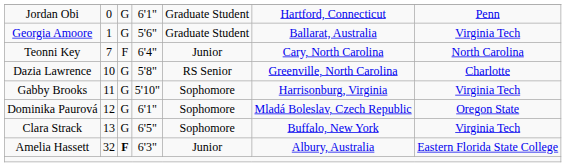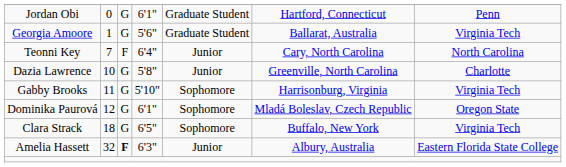 <table class="wikitable sortable" style="text-align: center">
 <tr align=center>
 </tr>
 <tr>
 <td>Jordan Obi</td>
 <td>0</td>
 <td>G</td>
 <td>6'1"</td>
 <td>Graduate Student</td>
 <td><a href='#'>Hartford, Connecticut</a></td>
 <td><a href='#'>Penn</a></td>
 </tr>
 <tr>
 <td><a href='#'>Georgia Amoore</a></td>
 <td>1</td>
 <td>G</td>
 <td>5'6"</td>
 <td>Graduate Student</td>
 <td><a href='#'>Ballarat, Australia</a></td>
 <td><a href='#'>Virginia Tech</a></td>
 </tr>
 <tr>
 <td>Teonni Key</td>
 <td>7</td>
 <td>F</td>
 <td>6'4"</td>
 <td>Junior</td>
 <td><a href='#'>Cary, North Carolina</a></td>
 <td><a href='#'>North Carolina</a></td>
 </tr>
 <tr>
 <td>Dazia Lawrence</td>
 <td>10</td>
 <td>G</td>
 <td>5'8"</td>
-<td>RS Senior</td>
+<td>Junior</td>
 <td><a href='#'>Greenville, North Carolina</a></td>
 <td><a href='#'>Charlotte</a></td>
 </tr>
 <tr>
 <td>Gabby Brooks</td>
 <td>11</td>
 <td>G</td>
 <td>5'10"</td>
 <td>Sophomore</td>
 <td><a href='#'>Harrisonburg, Virginia</a></td>
 <td><a href='#'>Virginia Tech</a></td>
 </tr>
 <tr>
 <td>Dominika Paurová</td>
 <td>12</td>
 <td>G</td>
 <td>6'1"</td>
 <td>Sophomore</td>
 <td><a href='#'>Mladá Boleslav, Czech Republic</a></td>
 <td><a href='#'>Oregon State</a></td>
 </tr>
 <tr>
 <td>Clara Strack</td>
-<td>13</td>
+<td>18</td>
 <td>G</td>
 <td>6'5"</td>
 <td>Sophomore</td>
 <td><a href='#'>Buffalo, New York</a></td>
 <td><a href='#'>Virginia Tech</a></td>
 </tr>
 <tr>
 <td>Amelia Hassett</td>
 <td>32</td>
 <td><strong>F</strong></td>
 <td>6'3"</td>
 <td>Junior</td>
 <td><a href='#'>Albury, Australia</a></td>
 <td><a href='#'>Eastern Florida State College</a></td>
 </tr>
 <tr>
 <td colspan=7></td>
 </tr>
 </table>
